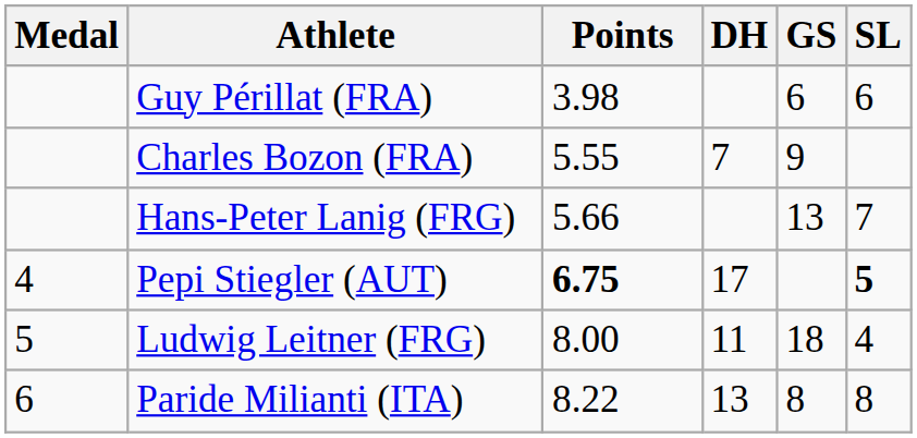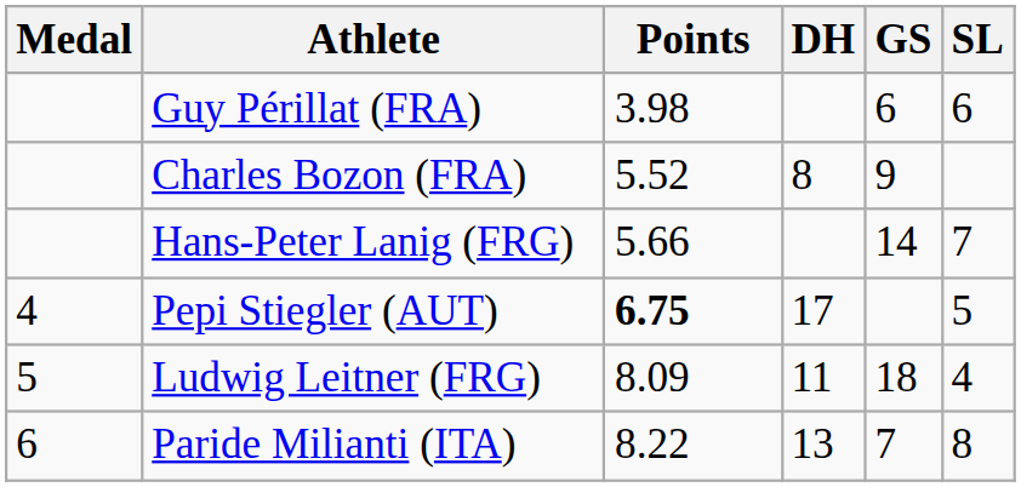 <table class=wikitable style="font-size:100%;" style="text-align:center">
 <tr bgcolor="#efefef">
 <th>Medal</th>
 <th>Athlete</th>
 <th>  Points  </th>
 <th>DH</th>
 <th>GS</th>
 <th>SL</th>
 </tr>
 <tr>
 <td></td>
 <td align=left> <a href='#'>Guy Périllat</a> (<a href='#'>FRA</a>)</td>
 <td>3.98</td>
 <td></td>
 <td>6</td>
 <td>6</td>
 </tr>
 <tr>
 <td></td>
 <td align=left> <a href='#'>Charles Bozon</a> (<a href='#'>FRA</a>)</td>
-<td>5.55</td>
-<td>7</td>
+<td>5.52</td>
+<td>8</td>
 <td>9</td>
 <td></td>
 </tr>
 <tr>
 <td></td>
 <td align=left> <a href='#'>Hans-Peter Lanig</a> (<a href='#'>FRG</a>)  </td>
 <td>5.66</td>
 <td></td>
-<td>13</td>
+<td>14</td>
 <td>7</td>
 </tr>
 <tr>
 <td>4</td>
 <td align=left> <a href='#'>Pepi Stiegler</a> (<a href='#'>AUT</a>)</td>
 <td><strong>6.75</strong></td>
 <td>17</td>
 <td></td>
-<td><strong>5</strong></td>
+<td>5</td>
 </tr>
 <tr>
 <td>5</td>
 <td align=left> <a href='#'>Ludwig Leitner</a> (<a href='#'>FRG</a>)</td>
-<td>8.00</td>
+<td>8.09</td>
 <td>11</td>
 <td>18</td>
 <td>4</td>
 </tr>
 <tr>
 <td>6</td>
 <td align=left> <a href='#'>Paride Milianti</a> (<a href='#'>ITA</a>)</td>
 <td>8.22</td>
 <td>13</td>
-<td>8</td>
+<td>7</td>
 <td>8</td>
 </tr>
 </table>
